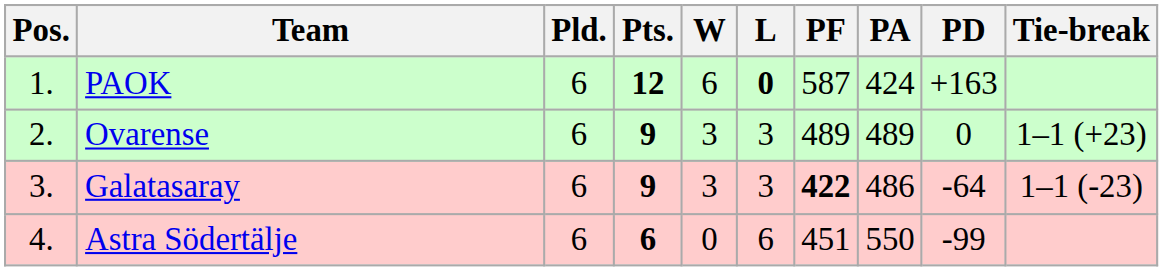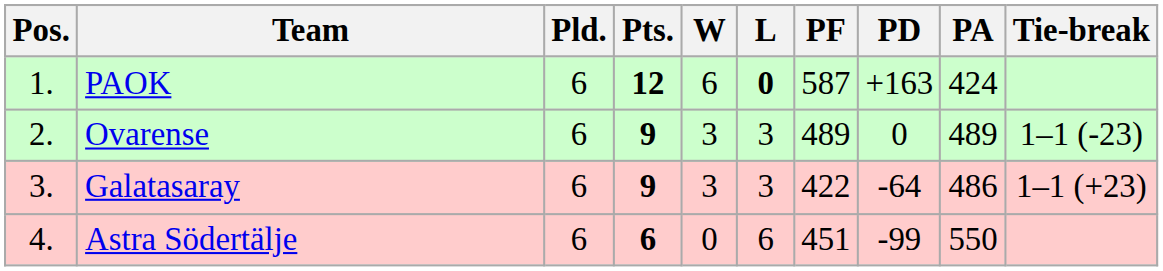 <table class="wikitable" style="text-align:center">
 <tr>
 <th width=15>Pos.</th>
 <th width=220>Team</th>
 <th width=20>Pld.</th>
 <th width=20>Pts.</th>
 <th width=20>W</th>
 <th width=20>L</th>
 <th width=20>PF</th>
+<th width=20>PD</th>
 <th width=20>PA</th>
-<th width=20>PD</th>
 <th>Tie-break</th>
 </tr>
 <tr style="background:#cfc;">
 <td>1.</td>
 <td align=left> <a href='#'>PAOK</a></td>
 <td>6</td>
 <td><strong>12</strong></td>
 <td>6</td>
 <td><strong>0</strong></td>
 <td>587</td>
+<td>+163</td>
 <td>424</td>
-<td>+163</td>
 <td></td>
 </tr>
 <tr style="background:#cfc;">
 <td>2.</td>
 <td align=left> <a href='#'>Ovarense</a></td>
 <td>6</td>
 <td><strong>9</strong></td>
 <td>3</td>
 <td>3</td>
 <td>489</td>
+<td>0</td>
 <td>489</td>
-<td>0</td>
-<td>1–1 (+23)</td>
+<td>1–1 (-23)</td>
 </tr>
 <tr style="background:#fcc;">
 <td>3.</td>
 <td align=left> <a href='#'>Galatasaray</a></td>
 <td>6</td>
 <td><strong>9</strong></td>
 <td>3</td>
 <td>3</td>
-<td><strong>422</strong></td>
+<td>422</td>
+<td>-64</td>
 <td>486</td>
-<td>-64</td>
-<td>1–1 (-23)</td>
+<td>1–1 (+23)</td>
 </tr>
 <tr style="background:#fcc;">
 <td>4.</td>
 <td align=left> <a href='#'>Astra Södertälje</a></td>
 <td>6</td>
 <td><strong>6</strong></td>
 <td>0</td>
 <td>6</td>
 <td>451</td>
+<td>-99</td>
 <td>550</td>
-<td>-99</td>
 <td></td>
 </tr>
 </table>
